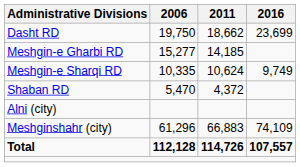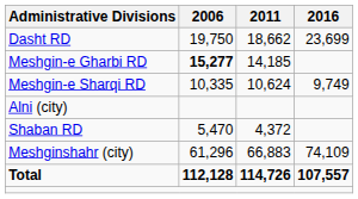 <table class="wikitable">
 <tr>
 <th>Administrative Divisions</th>
 <th>2006</th>
 <th>2011</th>
 <th>2016</th>
 </tr>
 <tr>
 <td><a href='#'>Dasht RD</a></td>
 <td style="text-align: right;">19,750</td>
 <td style="text-align: right;">18,662</td>
 <td style="text-align: right;">23,699</td>
 </tr>
 <tr>
 <td><a href='#'>Meshgin-e Gharbi RD</a></td>
-<td style="text-align: right;">15,277</td>
+<td style="text-align: right;"><strong>15,277</strong></td>
 <td style="text-align: right;">14,185</td>
 <td style="text-align: right;"></td>
 </tr>
 <tr>
 <td><a href='#'>Meshgin-e Sharqi RD</a></td>
 <td style="text-align: right;">10,335</td>
 <td style="text-align: right;">10,624</td>
 <td style="text-align: right;">9,749</td>
 </tr>
 <tr>
+<td><a href='#'>Alni</a> (city)</td>
+<td style="text-align: right;"></td>
+<td style="text-align: right;"></td>
+<td style="text-align: right;"></td>
+</tr>
+<tr>
 <td><a href='#'>Shaban RD</a></td>
 <td style="text-align: right;">5,470</td>
 <td style="text-align: right;">4,372</td>
-<td style="text-align: right;"></td>
-</tr>
-<tr>
-<td><a href='#'>Alni</a> (city)</td>
-<td style="text-align: right;"></td>
-<td style="text-align: right;"></td>
 <td style="text-align: right;"></td>
 </tr>
 <tr>
 <td><a href='#'>Meshginshahr</a> (city)</td>
 <td style="text-align: right;">61,296</td>
 <td style="text-align: right;">66,883</td>
 <td style="text-align: right;">74,109</td>
 </tr>
 <tr>
 <td><strong>Total</strong></td>
 <td style="text-align: right;"><strong>112,128</strong></td>
 <td style="text-align: right;"><strong>114,726</strong></td>
 <td style="text-align: right;"><strong>107,557</strong></td>
 </tr>
 <tr>
 <td colspan=4></td>
 </tr>
 </table>
